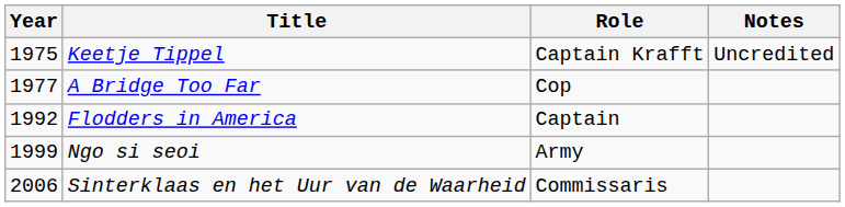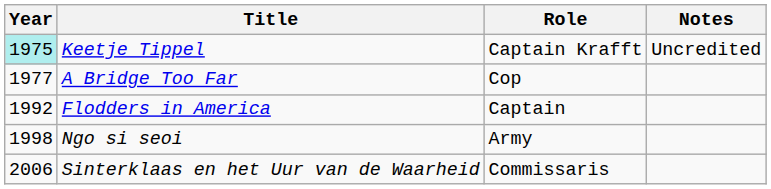 <table class="wikitable">
 <tr>
 <th>Year</th>
 <th>Title</th>
 <th>Role</th>
 <th>Notes</th>
 </tr>
 <tr>
-<td>1975</td>
+<td style="background: paleturquoise;">1975</td>
 <td><em><a href='#'>Keetje Tippel</a></em></td>
 <td>Captain Krafft</td>
 <td>Uncredited</td>
 </tr>
 <tr>
 <td>1977</td>
 <td><em><a href='#'>A Bridge Too Far</a></em></td>
 <td>Cop</td>
 <td></td>
 </tr>
 <tr>
 <td>1992</td>
 <td><em><a href='#'>Flodders in America</a></em></td>
 <td>Captain</td>
 <td></td>
 </tr>
 <tr>
-<td>1999</td>
+<td>1998</td>
 <td><em>Ngo si seoi</em></td>
 <td>Army</td>
 <td></td>
 </tr>
 <tr>
 <td>2006</td>
 <td><em>Sinterklaas en het Uur van de Waarheid</em></td>
 <td>Commissaris</td>
 <td></td>
 </tr>
 </table>
